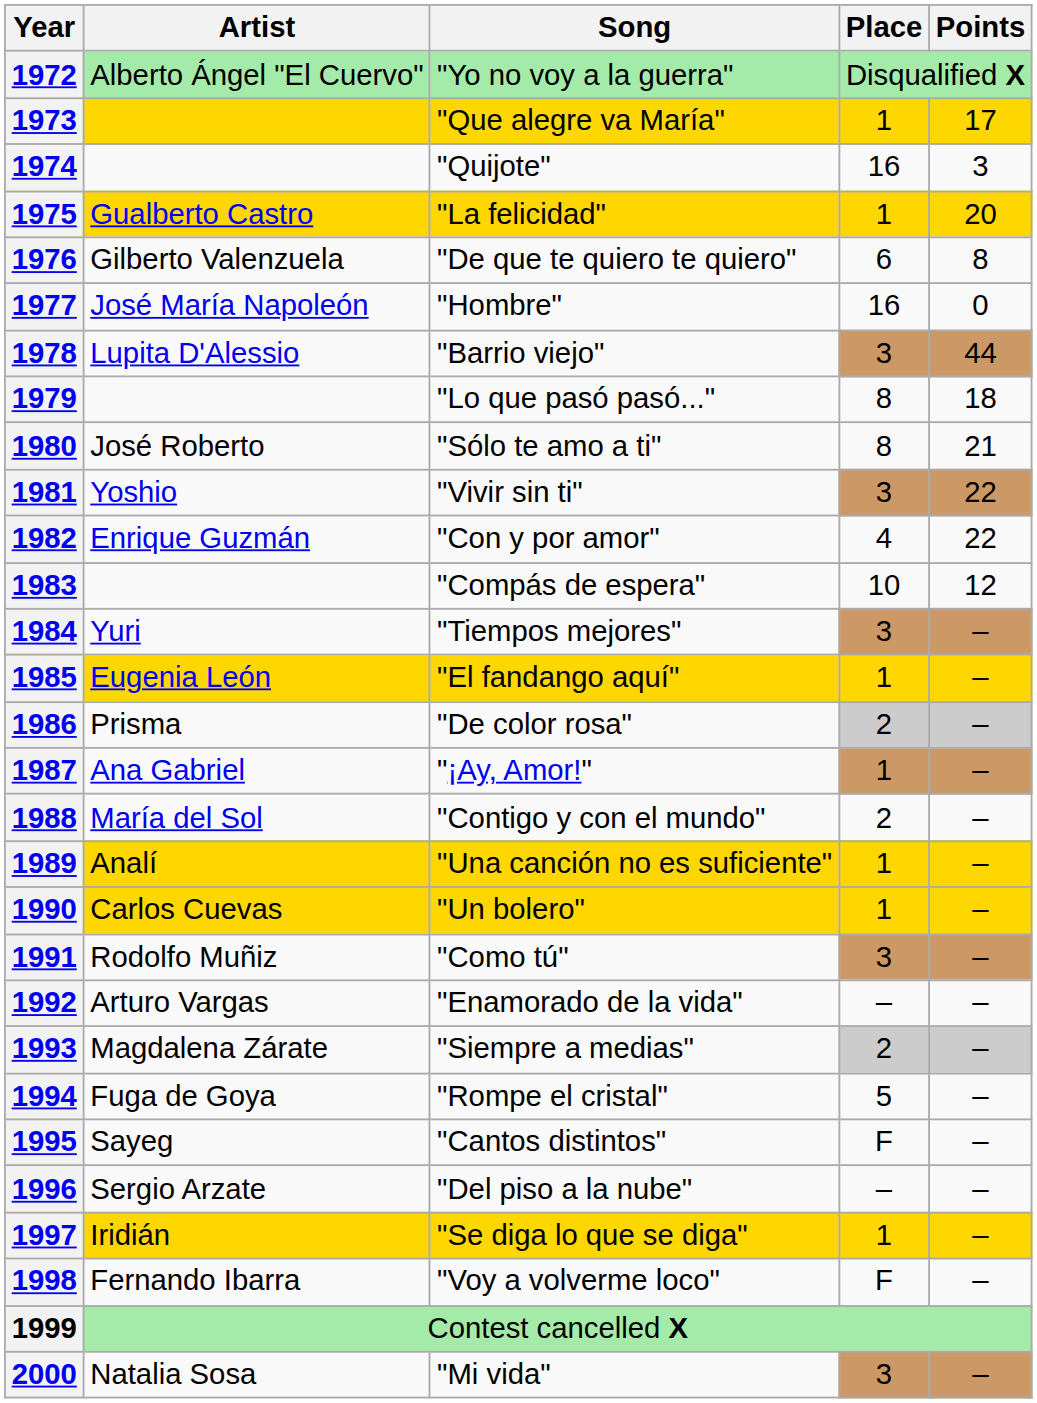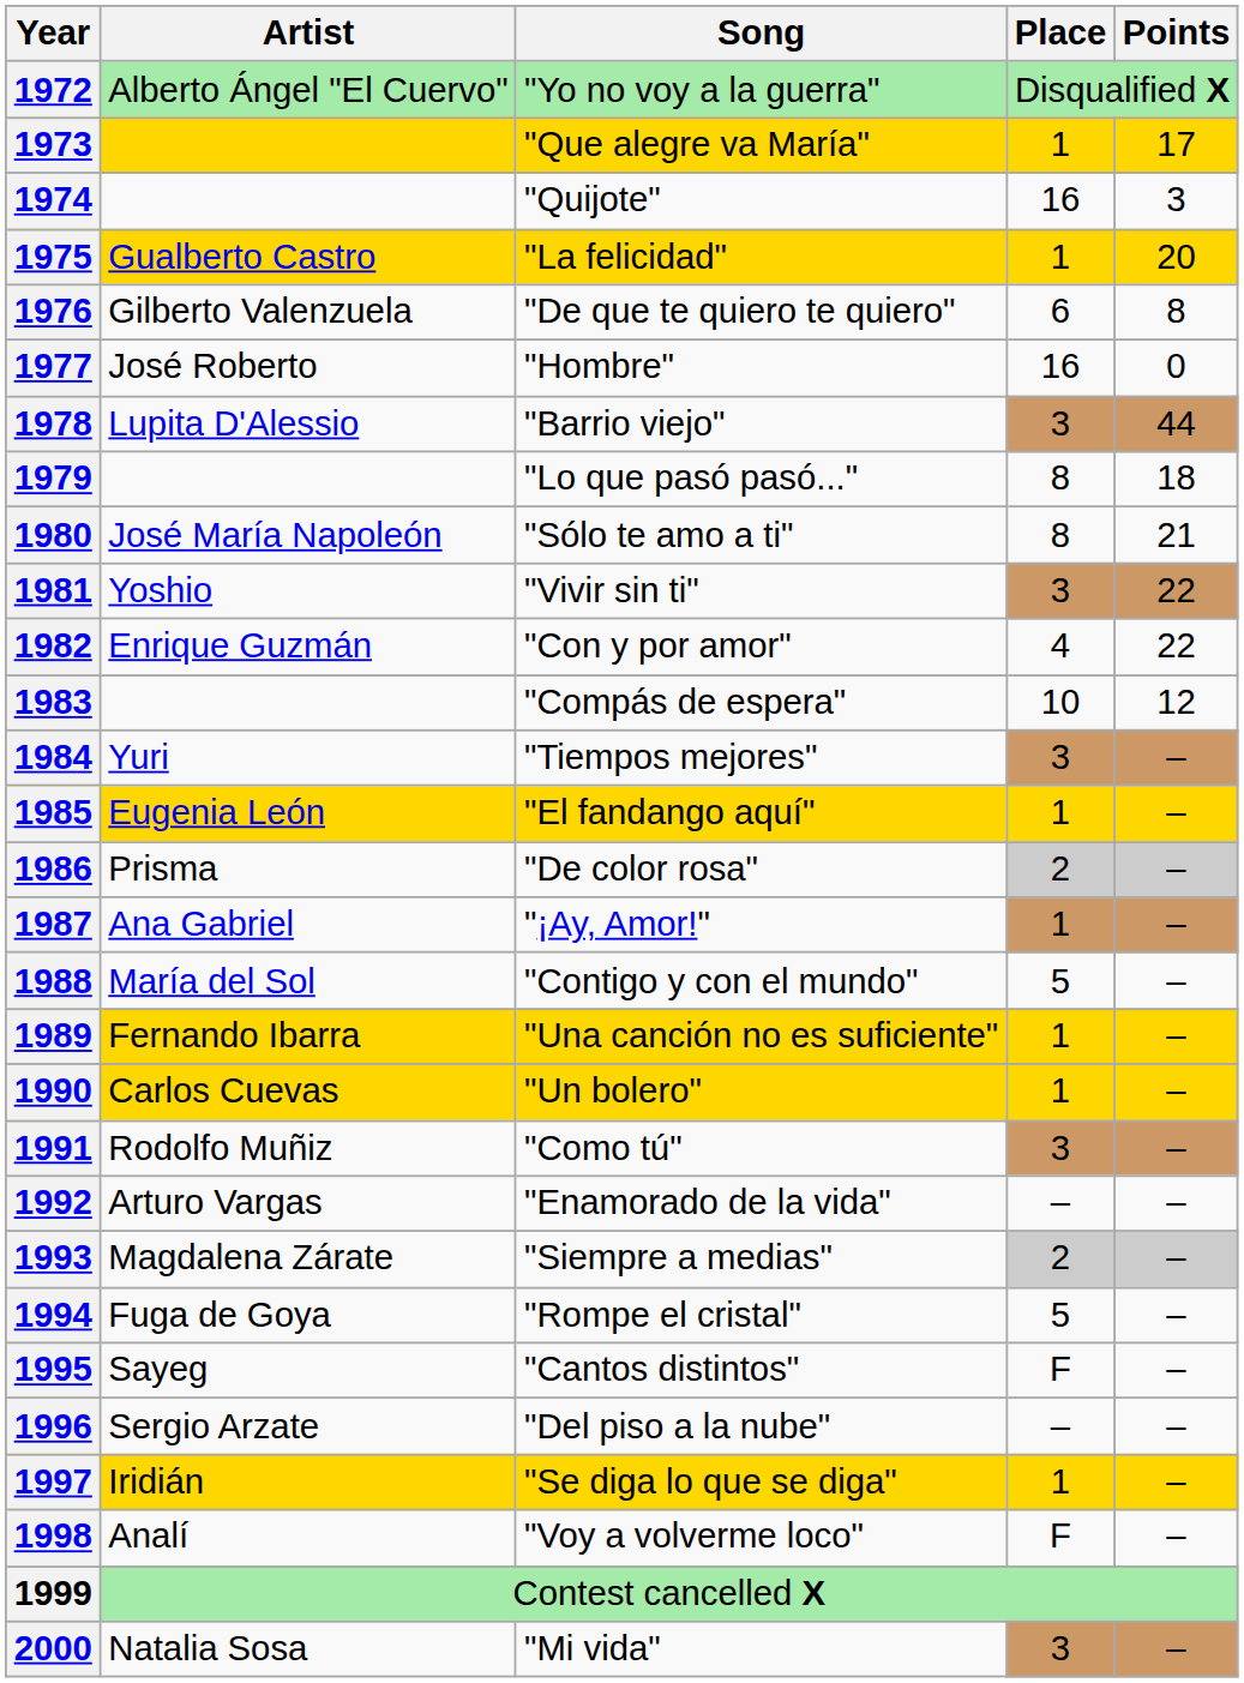 <table class="wikitable sortable plainrowheaders">
 <tr>
 <th scope="col">Year</th>
 <th scope="col">Artist</th>
 <th scope="col">Song</th>
 <th scope="col" data-sort-type="number">Place</th>
 <th scope="col" data-sort-type="number">Points</th>
 </tr>
 <tr style="background:#A4EAA9;">
 <th scope="row" style="text-align:center;"><a href='#'>1972</a></th>
 <td>Alberto Ángel "El Cuervo"</td>
 <td>"Yo no voy a la guerra"</td>
 <td style="text-align:center;" colspan="2">Disqualified <strong>X</strong></td>
 </tr>
 <tr style="background-color:#FFD700;">
 <th scope="row" style="text-align:center;"><a href='#'>1973</a></th>
 <td></td>
 <td>"Que alegre va María"</td>
 <td style="text-align:center;">1</td>
 <td style="text-align:center;">17</td>
 </tr>
 <tr>
 <th scope="row" style="text-align:center;"><a href='#'>1974</a></th>
 <td></td>
 <td>"Quijote"</td>
 <td style="text-align:center;">16</td>
 <td style="text-align:center;">3</td>
 </tr>
 <tr style="background-color:#FFD700;">
 <th scope="row" style="text-align:center;"><a href='#'>1975</a></th>
 <td><a href='#'>Gualberto Castro</a></td>
 <td>"La felicidad"</td>
 <td style="text-align:center;">1</td>
 <td style="text-align:center;">20</td>
 </tr>
 <tr>
 <th scope="row" style="text-align:center;"><a href='#'>1976</a></th>
 <td>Gilberto Valenzuela</td>
 <td>"De que te quiero te quiero"</td>
 <td style="text-align:center;">6</td>
 <td style="text-align:center;">8</td>
 </tr>
 <tr>
 <th scope="row" style="text-align:center;"><a href='#'>1977</a></th>
-<td><a href='#'>José María Napoleón</a></td>
+<td>José Roberto</td>
 <td>"Hombre"</td>
 <td style="text-align:center;">16</td>
 <td style="text-align:center;">0</td>
 </tr>
 <tr>
 <th scope="row" style="text-align:center;"><a href='#'>1978</a></th>
 <td><a href='#'>Lupita D'Alessio</a></td>
 <td>"Barrio viejo"</td>
 <td style="text-align:center; background-color:#C96;">3</td>
 <td style="text-align:center; background-color:#C96;">44</td>
 </tr>
 <tr>
 <th scope="row" style="text-align:center;"><a href='#'>1979</a></th>
 <td></td>
 <td>"Lo que pasó pasó..."</td>
 <td style="text-align:center;">8</td>
 <td style="text-align:center;">18</td>
 </tr>
 <tr>
 <th scope="row" style="text-align:center;"><a href='#'>1980</a></th>
-<td>José Roberto</td>
+<td><a href='#'>José María Napoleón</a></td>
 <td>"Sólo te amo a ti"</td>
 <td style="text-align:center;">8</td>
 <td style="text-align:center;">21</td>
 </tr>
 <tr>
 <th scope="row" style="text-align:center;"><a href='#'>1981</a></th>
 <td><a href='#'>Yoshio</a></td>
 <td>"Vivir sin ti"</td>
 <td style="text-align:center; background-color:#C96;">3</td>
 <td style="text-align:center; background-color:#C96;">22</td>
 </tr>
 <tr>
 <th scope="row" style="text-align:center;"><a href='#'>1982</a></th>
 <td><a href='#'>Enrique Guzmán</a></td>
 <td>"Con y por amor"</td>
 <td style="text-align:center;">4</td>
 <td style="text-align:center;">22</td>
 </tr>
 <tr>
 <th scope="row" style="text-align:center;"><a href='#'>1983</a></th>
 <td></td>
 <td>"Compás de espera"</td>
 <td style="text-align:center;">10</td>
 <td style="text-align:center;">12</td>
 </tr>
 <tr>
 <th scope="row" style="text-align:center;"><a href='#'>1984</a></th>
 <td><a href='#'>Yuri</a></td>
 <td>"Tiempos mejores"</td>
 <td style="text-align:center; background-color:#C96;">3</td>
 <td style="text-align:center; background-color:#C96;">–</td>
 </tr>
 <tr style="background-color:#FFD700;">
 <th scope="row" style="text-align:center;"><a href='#'>1985</a></th>
 <td><a href='#'>Eugenia León</a></td>
 <td>"El fandango aquí"</td>
 <td style="text-align:center;">1</td>
 <td style="text-align:center;">–</td>
 </tr>
 <tr>
 <th scope="row" style="text-align:center;"><a href='#'>1986</a></th>
 <td>Prisma</td>
 <td>"De color rosa"</td>
 <td style="text-align:center; background-color:#CCC;">2</td>
 <td style="text-align:center; background-color:#CCC;">–</td>
 </tr>
 <tr>
 <th scope="row" style="text-align:center;"><a href='#'>1987</a></th>
 <td><a href='#'>Ana Gabriel</a></td>
 <td>"<a href='#'>¡Ay, Amor!</a>"</td>
 <td style="text-align:center; background-color:#C96;">1</td>
 <td style="text-align:center; background-color:#C96;">–</td>
 </tr>
 <tr>
 <th scope="row" style="text-align:center;"><a href='#'>1988</a></th>
 <td><a href='#'>María del Sol</a></td>
 <td>"Contigo y con el mundo"</td>
-<td style="text-align:center;">2</td>
+<td style="text-align:center;">5</td>
 <td style="text-align:center;">–</td>
 </tr>
 <tr style="background-color:#FFD700;">
 <th scope="row" style="text-align:center;"><a href='#'>1989</a></th>
-<td>Analí</td>
+<td>Fernando Ibarra</td>
 <td>"Una canción no es suficiente"</td>
 <td style="text-align:center;">1</td>
 <td style="text-align:center;">–</td>
 </tr>
 <tr style="background-color:#FFD700;">
 <th scope="row" style="text-align:center;"><a href='#'>1990</a></th>
 <td>Carlos Cuevas</td>
 <td>"Un bolero"</td>
 <td style="text-align:center;">1</td>
 <td style="text-align:center;">–</td>
 </tr>
 <tr>
 <th scope="row" style="text-align:center;"><a href='#'>1991</a></th>
 <td>Rodolfo Muñiz</td>
 <td>"Como tú"</td>
 <td style="text-align:center; background-color:#C96;">3</td>
 <td style="text-align:center; background-color:#C96;">–</td>
 </tr>
 <tr>
 <th scope="row" style="text-align:center;"><a href='#'>1992</a></th>
 <td>Arturo Vargas</td>
 <td>"Enamorado de la vida"</td>
 <td style="text-align:center;">–</td>
 <td style="text-align:center;">–</td>
 </tr>
 <tr>
 <th scope="row" style="text-align:center;"><a href='#'>1993</a></th>
 <td>Magdalena Zárate</td>
 <td>"Siempre a medias"</td>
 <td style="text-align:center; background-color:#CCC;">2</td>
 <td style="text-align:center; background-color:#CCC;">–</td>
 </tr>
 <tr>
 <th scope="row" style="text-align:center;"><a href='#'>1994</a></th>
 <td>Fuga de Goya</td>
 <td>"Rompe el cristal"</td>
 <td style="text-align:center;">5</td>
 <td style="text-align:center;">–</td>
 </tr>
 <tr>
 <th scope="row" style="text-align:center;"><a href='#'>1995</a></th>
 <td>Sayeg</td>
 <td>"Cantos distintos"</td>
 <td style="text-align:center;">F</td>
 <td style="text-align:center;">–</td>
 </tr>
 <tr>
 <th scope="row" style="text-align:center;"><a href='#'>1996</a></th>
 <td>Sergio Arzate</td>
 <td>"Del piso a la nube"</td>
 <td style="text-align:center;">–</td>
 <td style="text-align:center;">–</td>
 </tr>
 <tr style="background-color:#FFD700;">
 <th scope="row" style="text-align:center;"><a href='#'>1997</a></th>
 <td>Iridián</td>
 <td>"Se diga lo que se diga"</td>
 <td style="text-align:center;">1</td>
 <td style="text-align:center;">–</td>
 </tr>
 <tr>
 <th scope="row" style="text-align:center;"><a href='#'>1998</a></th>
-<td>Fernando Ibarra</td>
+<td>Analí</td>
 <td>"Voy a volverme loco"</td>
 <td style="text-align:center;">F</td>
 <td style="text-align:center;">–</td>
 </tr>
 <tr style="background-color:#A4EAA9;">
 <th scope="row" style="text-align:center;">1999</th>
 <td colspan="4" style="text-align:center;">Contest cancelled <strong>X</strong></td>
 </tr>
 <tr>
 <th scope="row" style="text-align:center;"><a href='#'>2000</a></th>
 <td>Natalia Sosa</td>
 <td>"Mi vida"</td>
 <td style="text-align:center; background-color:#C96;">3</td>
 <td style="text-align:center; background-color:#C96;">–</td>
 </tr>
 </table>
